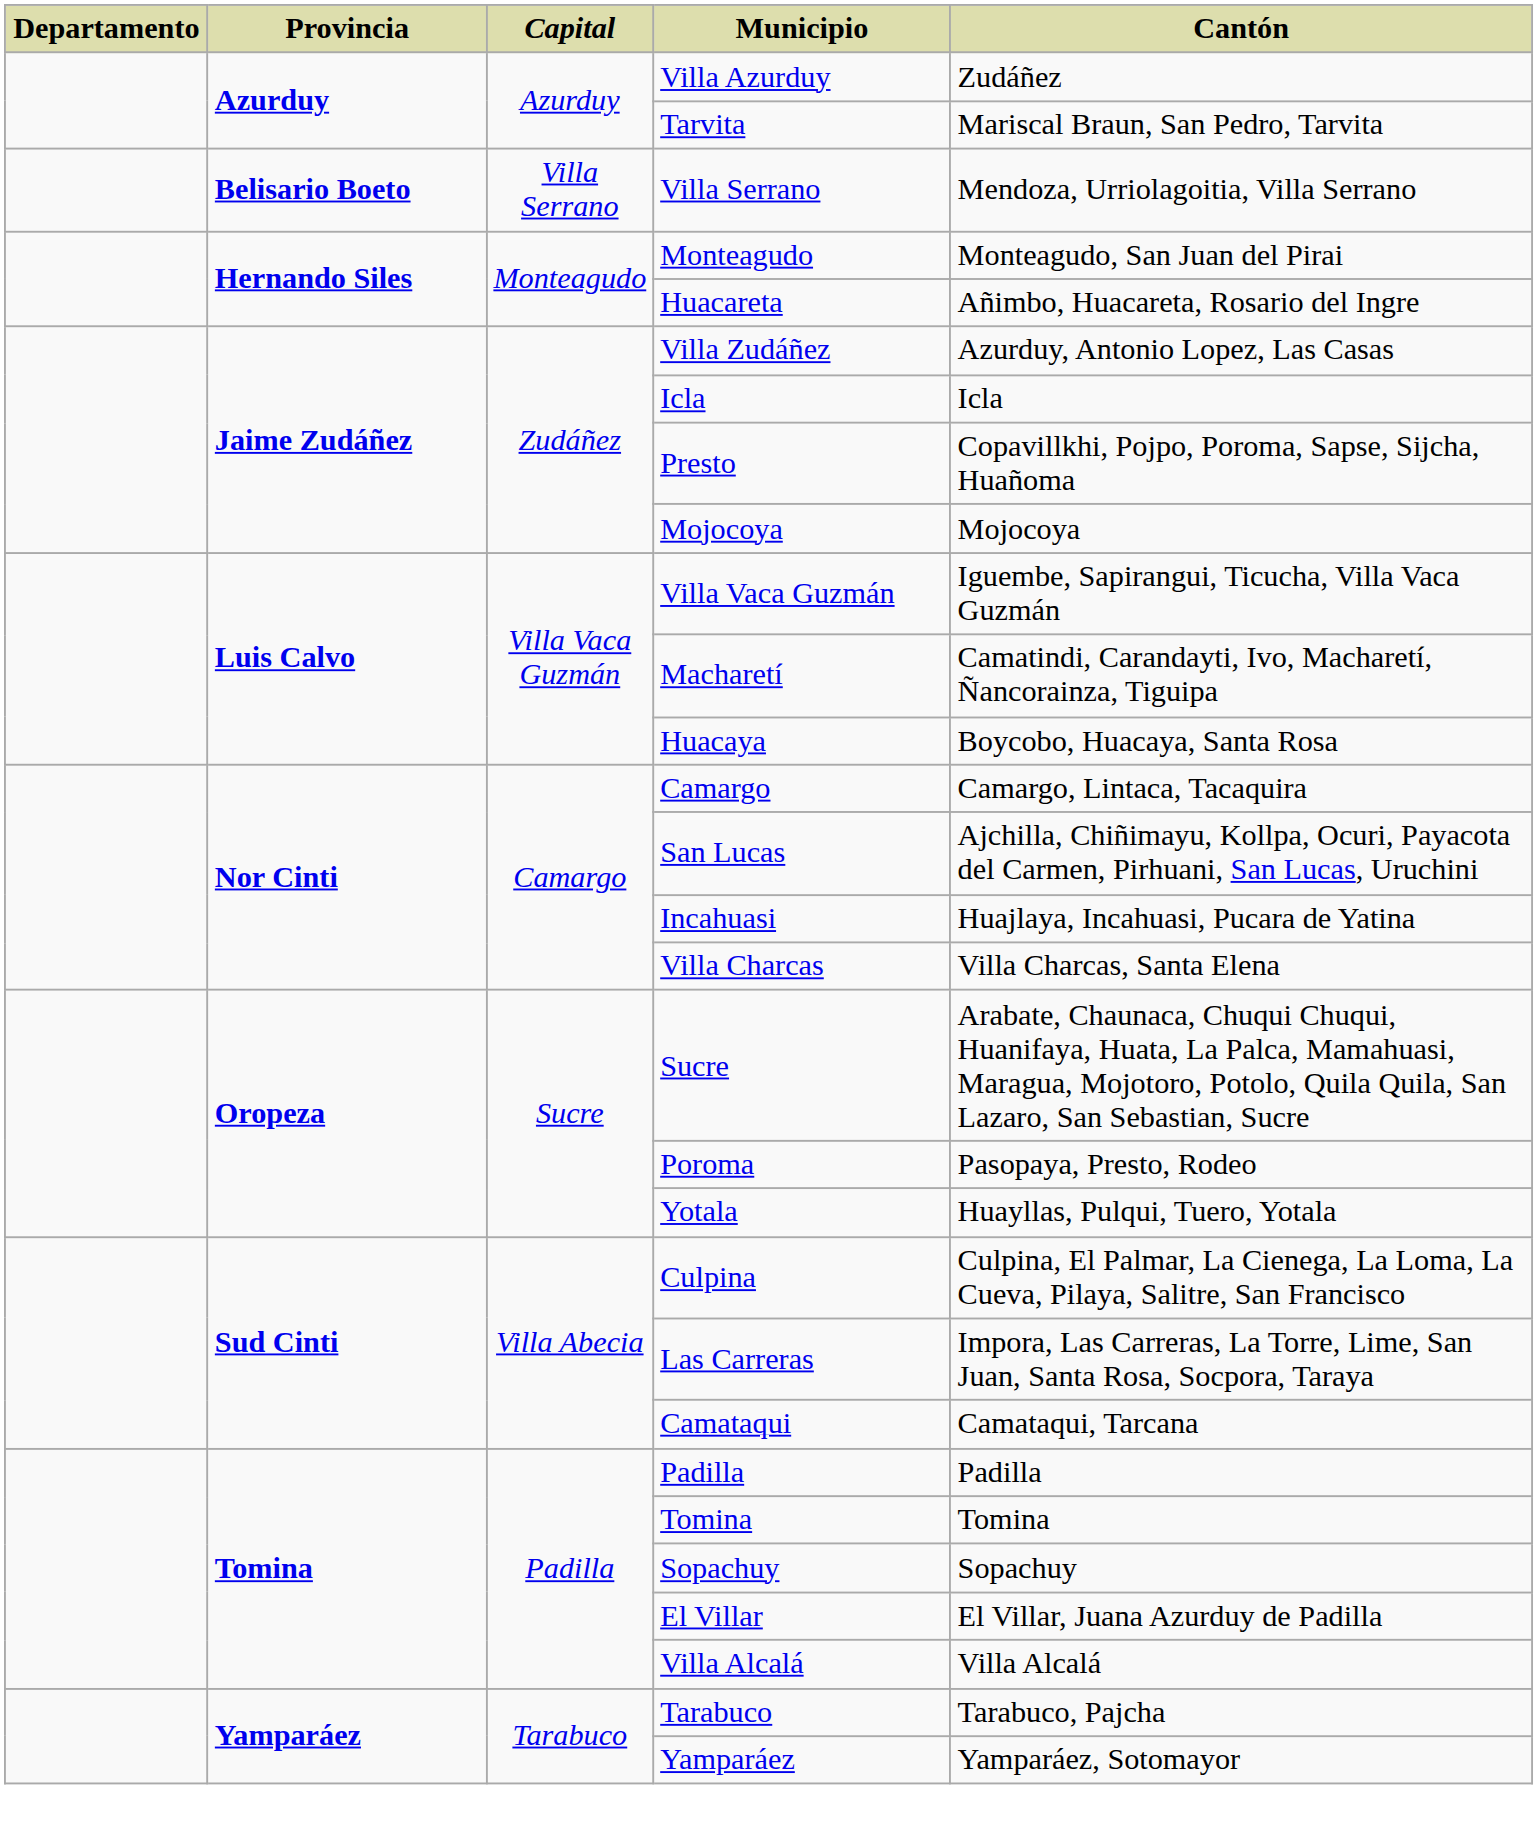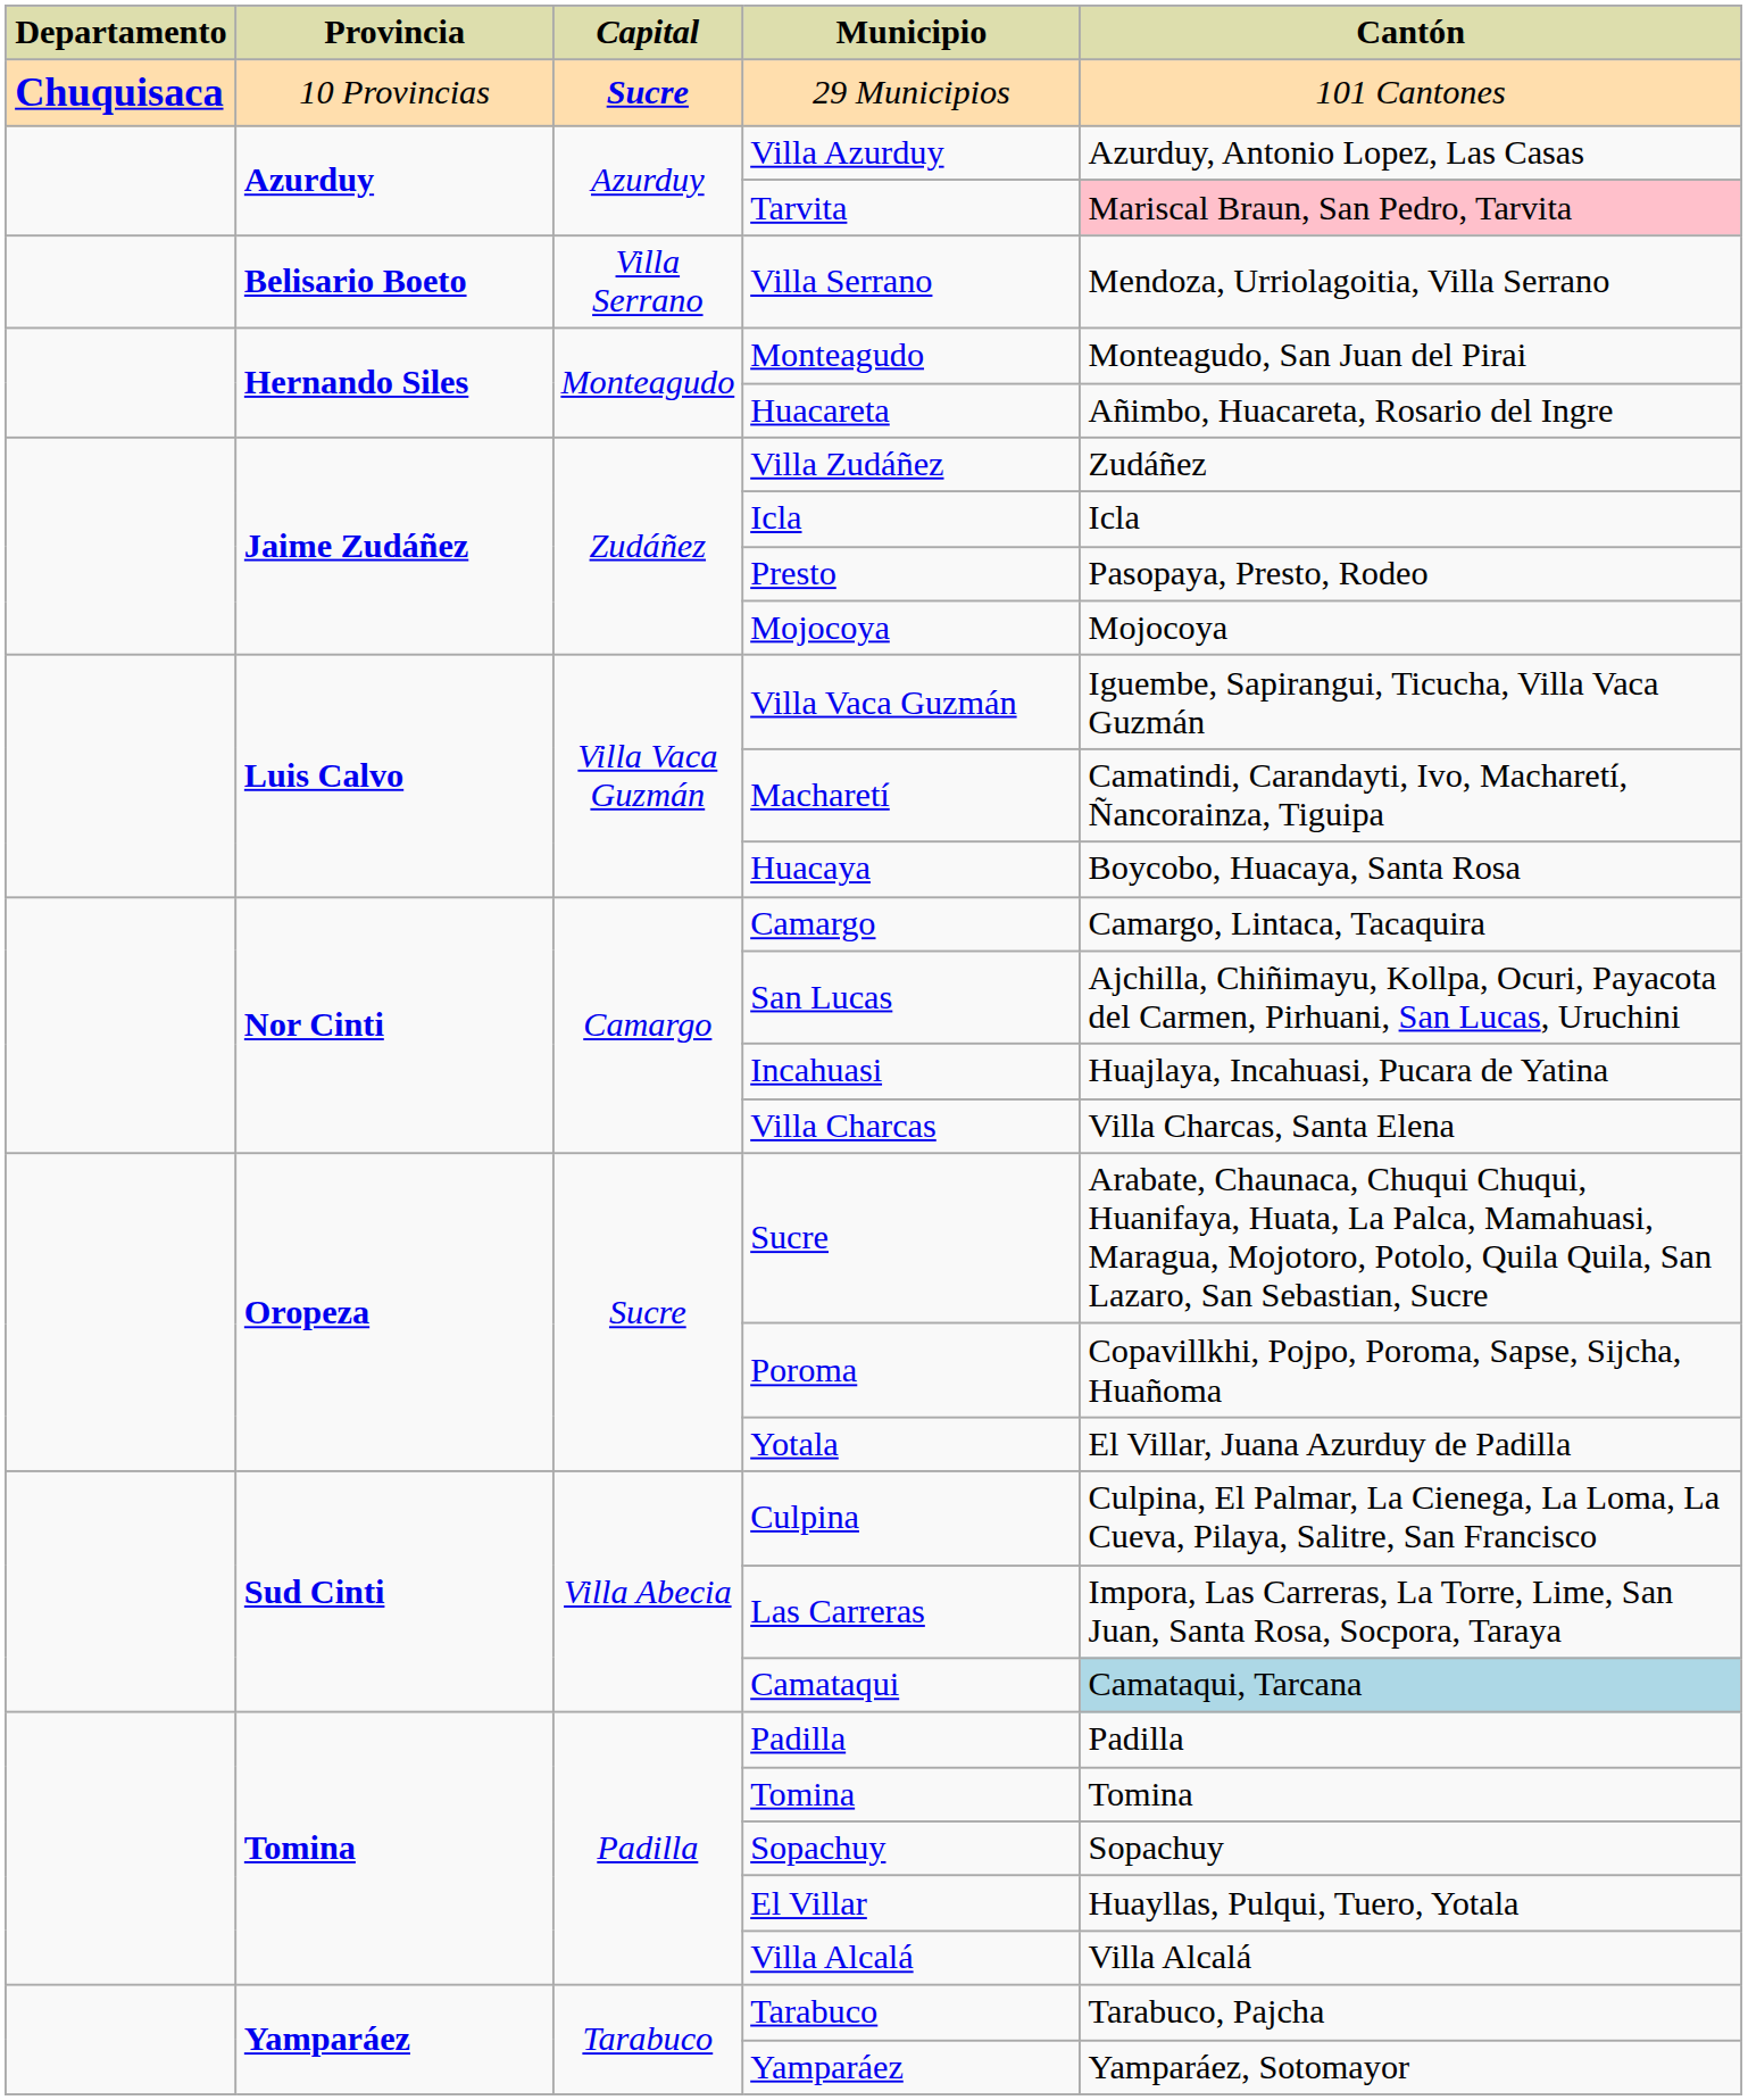 <table class="wikitable">
 <tr>
 <th style="width:100px; background:#dddead;"><strong>Departamento</strong></th>
 <th style="width:140px; background:#dddead;"><strong>Provincia</strong></th>
 <th style="width:80px; background:#dddead;"><em>Capital</em></th>
 <th style="width:150px; background:#dddead;"><strong>Municipio</strong></th>
 <th style="width:300px; background:#dddead;"><strong>Cantón</strong></th>
 </tr>
 <tr>
+<td style="text-align:left; background:#ffdead; font-size:larger;"><strong><a href='#'>Chuquisaca</a></strong></td>
+<td style="background:#ffdead; text-align:center;"><em>10 Provincias</em></td>
+<td style="background:#ffdead; text-align:center;"><strong><em><a href='#'>Sucre</a></em></strong></td>
+<td style="background:#ffdead; text-align:center;"><em>29 Municipios</em></td>
+<td style="background:#ffdead; text-align:center;"><em>101 Cantones</em></td>
+</tr>
+<tr>
 <td rowspan=2></td>
 <td rowspan=2><strong><a href='#'>Azurduy</a></strong></td>
 <td style="text-align:center;" rowspan="2"><em><a href='#'>Azurduy</a></em></td>
 <td><a href='#'>Villa Azurduy</a></td>
-<td>Zudáñez</td>
+<td>Azurduy, Antonio Lopez, Las Casas</td>
 </tr>
 <tr>
 <td><a href='#'>Tarvita</a></td>
-<td>Mariscal Braun, San Pedro, Tarvita</td>
+<td style="background: pink;">Mariscal Braun, San Pedro, Tarvita</td>
 </tr>
 <tr>
 <td></td>
 <td><strong><a href='#'>Belisario Boeto</a></strong></td>
 <td style="text-align:center;"><em><a href='#'>Villa Serrano</a></em></td>
 <td><a href='#'>Villa Serrano</a></td>
 <td>Mendoza, Urriolagoitia, Villa Serrano</td>
 </tr>
 <tr>
 <td rowspan=2></td>
 <td rowspan=2><strong><a href='#'>Hernando Siles</a></strong></td>
 <td style="text-align:center;" rowspan="2"><em><a href='#'>Monteagudo</a></em></td>
 <td><a href='#'>Monteagudo</a></td>
 <td>Monteagudo, San Juan del Pirai</td>
 </tr>
 <tr>
 <td><a href='#'>Huacareta</a></td>
 <td>Añimbo, Huacareta, Rosario del Ingre</td>
 </tr>
 <tr>
 <td rowspan=4></td>
 <td rowspan=4><strong><a href='#'>Jaime Zudáñez</a></strong></td>
 <td style="text-align:center;" rowspan="4"><em><a href='#'>Zudáñez</a></em></td>
 <td><a href='#'>Villa Zudáñez</a></td>
-<td>Azurduy, Antonio Lopez, Las Casas</td>
+<td>Zudáñez</td>
 </tr>
 <tr>
 <td><a href='#'>Icla</a></td>
 <td>Icla</td>
 </tr>
 <tr>
 <td><a href='#'>Presto</a></td>
-<td>Copavillkhi, Pojpo, Poroma, Sapse, Sijcha, Huañoma</td>
+<td>Pasopaya, Presto, Rodeo</td>
 </tr>
 <tr>
 <td><a href='#'>Mojocoya</a></td>
 <td>Mojocoya</td>
 </tr>
 <tr>
 <td rowspan=3></td>
 <td rowspan=3><strong><a href='#'>Luis Calvo</a></strong></td>
 <td style="text-align:center;" rowspan="3"><em><a href='#'>Villa Vaca Guzmán</a></em></td>
 <td><a href='#'>Villa Vaca Guzmán</a></td>
 <td>Iguembe, Sapirangui, Ticucha, Villa Vaca Guzmán</td>
 </tr>
 <tr>
 <td><a href='#'>Macharetí</a></td>
 <td>Camatindi, Carandayti, Ivo, Macharetí, Ñancorainza, Tiguipa</td>
 </tr>
 <tr>
 <td><a href='#'>Huacaya</a></td>
 <td>Boycobo, Huacaya, Santa Rosa</td>
 </tr>
 <tr>
 <td rowspan=4></td>
 <td rowspan=4><strong><a href='#'>Nor Cinti</a></strong></td>
 <td style="text-align:center;" rowspan="4"><em><a href='#'>Camargo</a></em></td>
 <td><a href='#'>Camargo</a></td>
 <td>Camargo, Lintaca, Tacaquira</td>
 </tr>
 <tr>
 <td><a href='#'>San Lucas</a></td>
 <td>Ajchilla, Chiñimayu, Kollpa, Ocuri, Payacota del Carmen, Pirhuani, <a href='#'>San Lucas</a>, Uruchini</td>
 </tr>
 <tr>
 <td><a href='#'>Incahuasi</a></td>
 <td>Huajlaya, Incahuasi, Pucara de Yatina</td>
 </tr>
 <tr>
 <td><a href='#'>Villa Charcas</a></td>
 <td>Villa Charcas, Santa Elena</td>
 </tr>
 <tr>
 <td rowspan=3></td>
 <td rowspan=3><strong><a href='#'>Oropeza</a></strong></td>
 <td style="text-align:center;" rowspan="3"><em><a href='#'>Sucre</a></em></td>
 <td><a href='#'>Sucre</a></td>
 <td>Arabate, Chaunaca, Chuqui Chuqui, Huanifaya, Huata, La Palca, Mamahuasi, Maragua, Mojotoro, Potolo, Quila Quila, San Lazaro, San Sebastian, Sucre</td>
 </tr>
 <tr>
 <td><a href='#'>Poroma</a></td>
-<td>Pasopaya, Presto, Rodeo</td>
+<td>Copavillkhi, Pojpo, Poroma, Sapse, Sijcha, Huañoma</td>
 </tr>
 <tr>
 <td><a href='#'>Yotala</a></td>
-<td>Huayllas, Pulqui, Tuero, Yotala</td>
+<td>El Villar, Juana Azurduy de Padilla</td>
 </tr>
 <tr>
 <td rowspan=3></td>
 <td rowspan=3><strong><a href='#'>Sud Cinti</a></strong></td>
 <td style="text-align:center;" rowspan="3"><em><a href='#'>Villa Abecia</a></em></td>
 <td><a href='#'>Culpina</a></td>
 <td>Culpina, El Palmar, La Cienega, La Loma, La Cueva, Pilaya, Salitre, San Francisco</td>
 </tr>
 <tr>
 <td><a href='#'>Las Carreras</a></td>
 <td>Impora, Las Carreras, La Torre, Lime, San Juan, Santa Rosa, Socpora, Taraya</td>
 </tr>
 <tr>
 <td><a href='#'>Camataqui</a></td>
-<td>Camataqui, Tarcana</td>
+<td style="background: lightblue;">Camataqui, Tarcana</td>
 </tr>
 <tr>
 <td rowspan=5></td>
 <td rowspan=5><strong><a href='#'>Tomina</a></strong></td>
 <td style="text-align:center;" rowspan="5"><em><a href='#'>Padilla</a></em></td>
 <td><a href='#'>Padilla</a></td>
 <td>Padilla</td>
 </tr>
 <tr>
 <td><a href='#'>Tomina</a></td>
 <td>Tomina</td>
 </tr>
 <tr>
 <td><a href='#'>Sopachuy</a></td>
 <td>Sopachuy</td>
 </tr>
 <tr>
 <td><a href='#'>El Villar</a></td>
-<td>El Villar, Juana Azurduy de Padilla</td>
+<td>Huayllas, Pulqui, Tuero, Yotala</td>
 </tr>
 <tr>
 <td><a href='#'>Villa Alcalá</a></td>
 <td>Villa Alcalá</td>
 </tr>
 <tr>
 <td rowspan=2></td>
 <td rowspan=2><strong><a href='#'>Yamparáez</a></strong></td>
 <td style="text-align:center;" rowspan="2"><em><a href='#'>Tarabuco</a></em></td>
 <td><a href='#'>Tarabuco</a></td>
 <td>Tarabuco, Pajcha</td>
 </tr>
 <tr>
 <td><a href='#'>Yamparáez</a></td>
 <td>Yamparáez, Sotomayor</td>
 </tr>
 </table>
